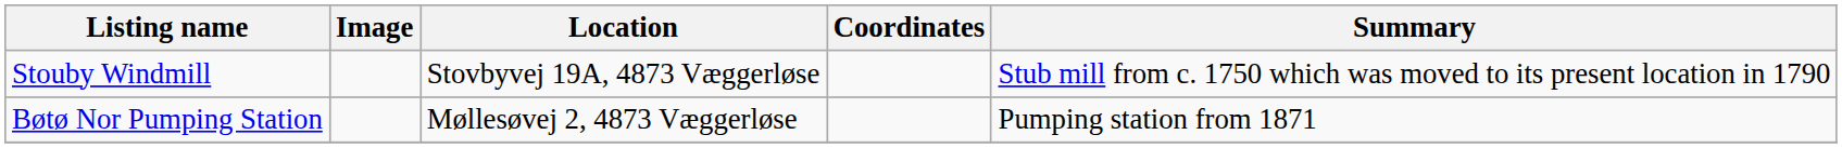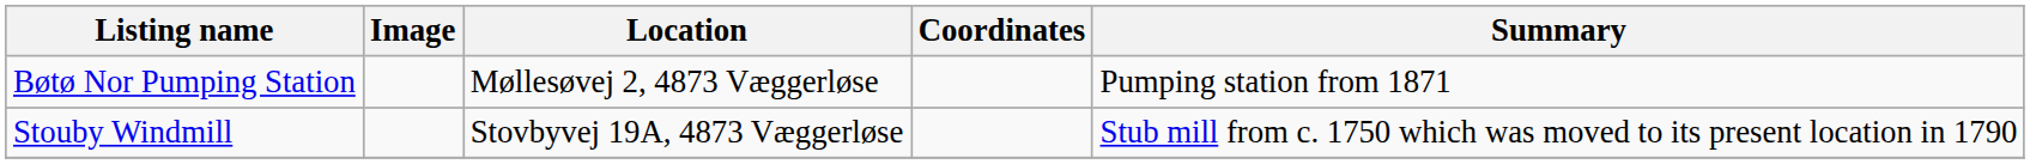 <table class="wikitable sortable">
 <tr>
 <th>Listing name</th>
 <th>Image</th>
 <th>Location</th>
 <th>Coordinates</th>
 <th>Summary</th>
 </tr>
 <tr>
+<td><a href='#'>Bøtø Nor Pumping Station</a></td>
+<td></td>
+<td>Møllesøvej 2, 4873 Væggerløse</td>
+<td></td>
+<td>Pumping station from 1871</td>
+</tr>
+<tr>
 <td><a href='#'>Stouby Windmill</a></td>
 <td></td>
 <td>Stovbyvej 19A, 4873 Væggerløse</td>
 <td></td>
 <td><a href='#'>Stub mill</a> from c. 1750 which was moved to its present location in 1790</td>
 </tr>
 <tr>
-<td><a href='#'>Bøtø Nor Pumping Station</a></td>
-<td></td>
-<td>Møllesøvej 2, 4873 Væggerløse</td>
-<td></td>
-<td>Pumping station from 1871</td>
-</tr>
-<tr>
 </tr>
 </table>
